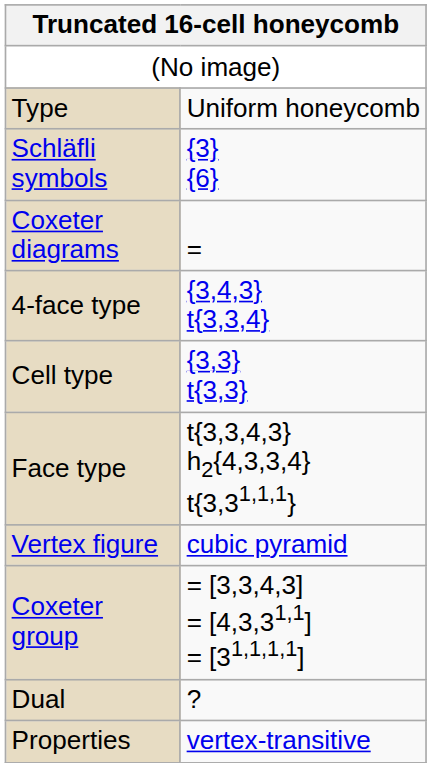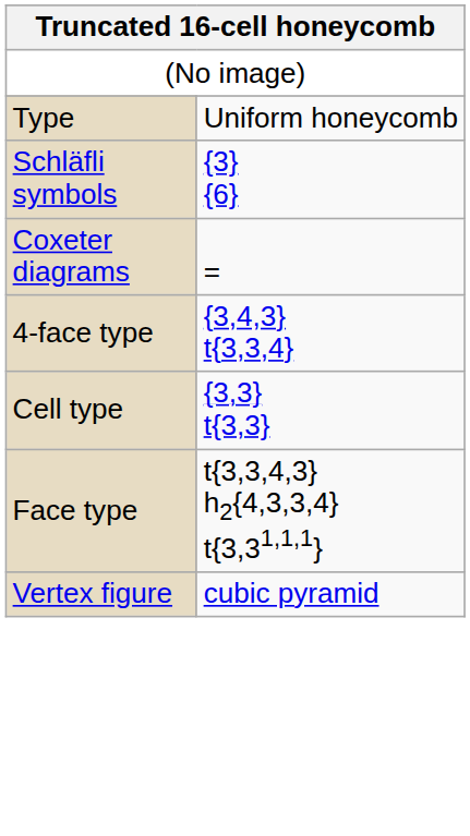 <table class="wikitable" align="right" style="margin-left:10px">
 <tr>
 <th bgcolor=#e7dcc3 colspan=2>Truncated 16-cell honeycomb</th>
 </tr>
 <tr>
 <td bgcolor=#ffffff align=center colspan=2>(No image)</td>
 </tr>
 <tr>
 <td bgcolor=#e7dcc3 width=100>Type</td>
 <td>Uniform honeycomb</td>
 </tr>
 <tr>
 <td bgcolor=#e7dcc3><a href='#'>Schläfli symbols</a></td>
 <td><a href='#'>{3}</a><br><a href='#'>{6}</a></td>
 </tr>
 <tr>
 <td bgcolor=#e7dcc3><a href='#'>Coxeter diagrams</a></td>
 <td><br> = <br></td>
 </tr>
 <tr>
 <td bgcolor=#e7dcc3>4-face type</td>
 <td><a href='#'>{3,4,3}</a> <br><a href='#'>t{3,3,4}</a> </td>
 </tr>
 <tr>
 <td bgcolor=#e7dcc3>Cell type</td>
 <td><a href='#'>{3,3}</a><br><a href='#'>t{3,3}</a></td>
 </tr>
 <tr>
 <td bgcolor=#e7dcc3>Face type</td>
 <td>t{3,3,4,3}<br>h<sub>2</sub>{4,3,3,4}<br>t{3,3<sup>1,1,1</sup>}</td>
 </tr>
 <tr>
 <td bgcolor=#e7dcc3><a href='#'>Vertex figure</a></td>
 <td><a href='#'>cubic pyramid</a></td>
 </tr>
-<tr>
-<td bgcolor=#e7dcc3><a href='#'>Coxeter group</a></td>
-<td> = [3,3,4,3]<br> = [4,3,3<sup>1,1</sup>]<br> = [3<sup>1,1,1,1</sup>]</td>
-</tr>
-<tr>
-<td bgcolor=#e7dcc3>Dual</td>
-<td>?</td>
-</tr>
-<tr>
-<td bgcolor=#e7dcc3>Properties</td>
-<td><a href='#'>vertex-transitive</a></td>
-</tr>
 </table>
